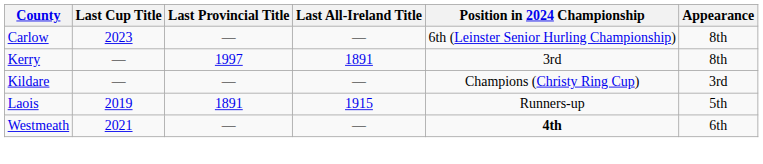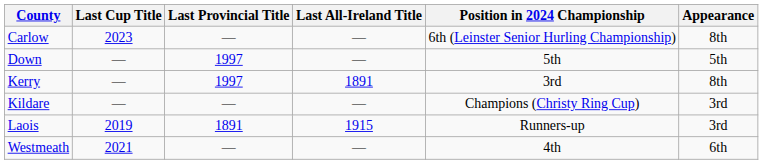 <table class="wikitable sortable" style="text-align:center">
 <tr>
 <th><a href='#'>County</a></th>
 <th>Last Cup Title</th>
 <th>Last Provincial Title</th>
 <th>Last All-Ireland Title</th>
 <th>Position in <a href='#'>2024</a> Championship</th>
 <th>Appearance</th>
 </tr>
 <tr>
 <td style="text-align:left"> <a href='#'>Carlow</a></td>
 <td><a href='#'>2023</a></td>
 <td>—</td>
 <td>—</td>
 <td>6th (<a href='#'>Leinster Senior Hurling Championship</a>)</td>
 <td>8th</td>
+</tr>
+<tr>
+<td style="text-align:left"> <a href='#'>Down</a></td>
+<td>—</td>
+<td><a href='#'>1997</a></td>
+<td>—</td>
+<td>5th</td>
+<td>5th</td>
 </tr>
 <tr>
 <td style="text-align:left"> <a href='#'>Kerry</a></td>
 <td>—</td>
 <td><a href='#'>1997</a></td>
 <td><a href='#'>1891</a></td>
 <td>3rd</td>
 <td>8th</td>
 </tr>
 <tr>
 <td style="text-align:left"> <a href='#'>Kildare</a></td>
 <td>—</td>
 <td>—</td>
 <td>—</td>
 <td>Champions (<a href='#'>Christy Ring Cup</a>)</td>
 <td>3rd</td>
 </tr>
 <tr>
 <td style="text-align:left"> <a href='#'>Laois</a></td>
 <td><a href='#'>2019</a></td>
 <td><a href='#'>1891</a></td>
 <td><a href='#'>1915</a></td>
 <td>Runners-up</td>
-<td>5th</td>
+<td>3rd</td>
 </tr>
 <tr>
 <td style="text-align:left"> <a href='#'>Westmeath</a></td>
 <td><a href='#'>2021</a></td>
 <td>—</td>
 <td>—</td>
-<td><strong>4th</strong></td>
+<td>4th</td>
 <td>6th</td>
 </tr>
 </table>
